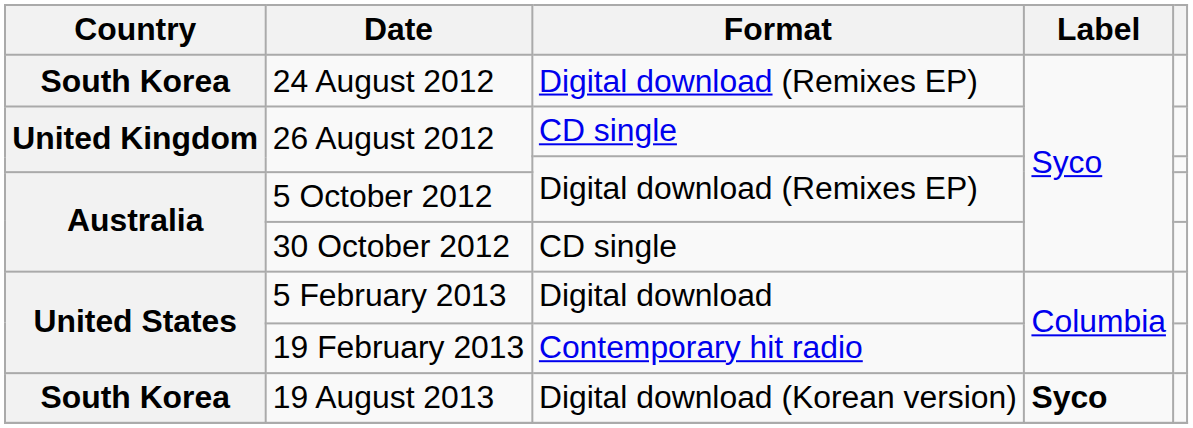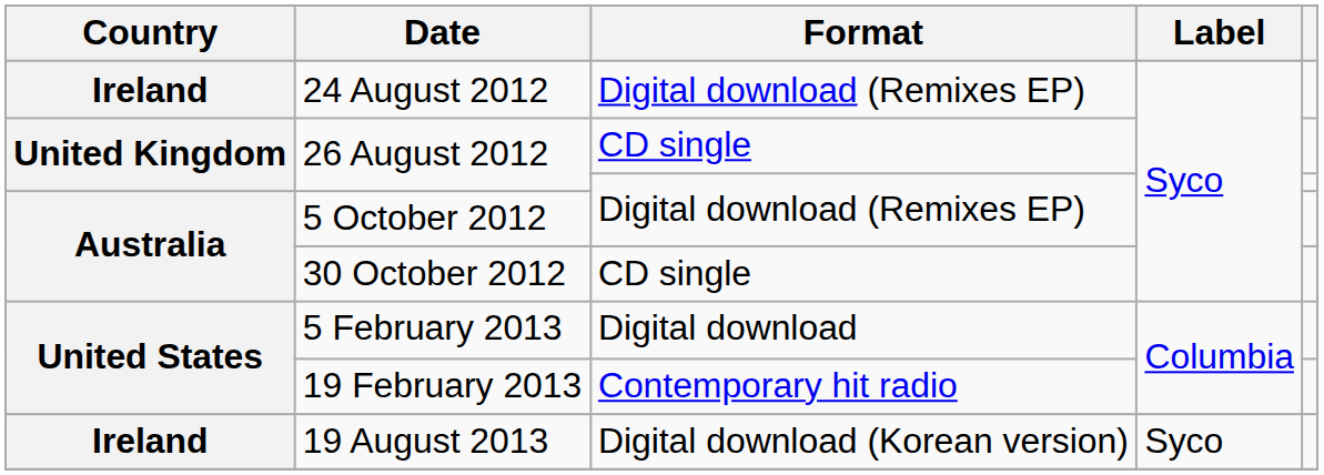 <table class="wikitable sortable plainrowheaders">
 <tr>
 <th scope="col">Country</th>
 <th scope="col">Date</th>
 <th scope="col">Format</th>
 <th scope="col">Label</th>
 <th scope="col" class="unsortable"></th>
 </tr>
 <tr>
-<th scope="row">South Korea</th>
+<th scope="row">Ireland</th>
 <td>24 August 2012</td>
 <td><a href='#'>Digital download</a> (Remixes EP)</td>
 <td rowspan="5"><a href='#'>Syco</a></td>
 <td></td>
 </tr>
 <tr>
 <th scope="row" rowspan="2">United Kingdom</th>
 <td rowspan="2">26 August 2012</td>
 <td><a href='#'>CD single</a></td>
 <td></td>
 </tr>
 <tr>
 <td rowspan="2">Digital download (Remixes EP)</td>
 <td></td>
 </tr>
 <tr>
 <th scope="row" rowspan="2">Australia</th>
 <td>5 October 2012</td>
 <td></td>
 </tr>
 <tr>
 <td>30 October 2012</td>
 <td>CD single</td>
 <td></td>
 </tr>
 <tr>
 <th scope="row" rowspan="2">United States</th>
 <td>5 February 2013</td>
 <td>Digital download</td>
 <td rowspan="2"><a href='#'>Columbia</a></td>
 <td></td>
 </tr>
 <tr>
 <td>19 February 2013</td>
 <td><a href='#'>Contemporary hit radio</a></td>
 <td></td>
 </tr>
 <tr>
-<th scope="row">South Korea</th>
+<th scope="row">Ireland</th>
 <td>19 August 2013</td>
 <td>Digital download (Korean version)</td>
-<td><strong>Syco</strong></td>
+<td>Syco</td>
 <td></td>
 </tr>
 <tr>
 </tr>
 </table>
